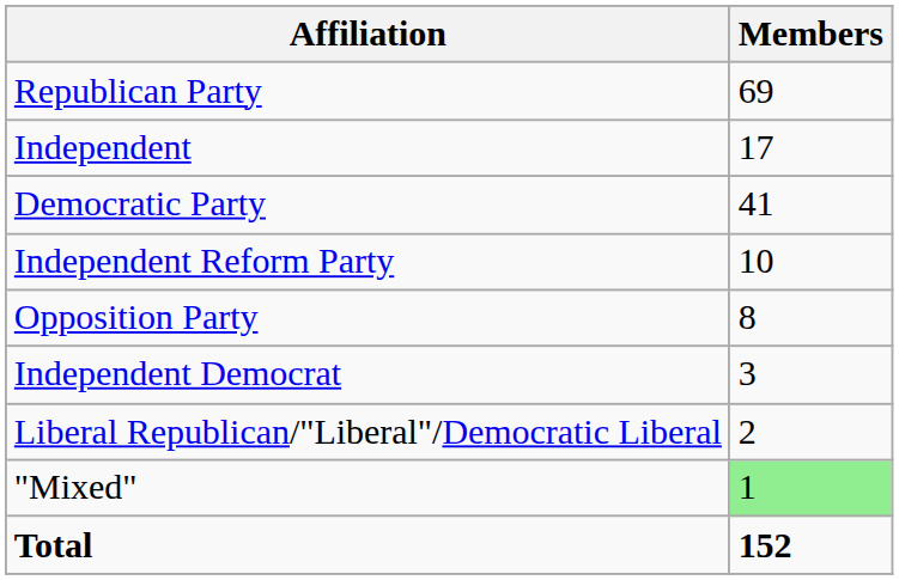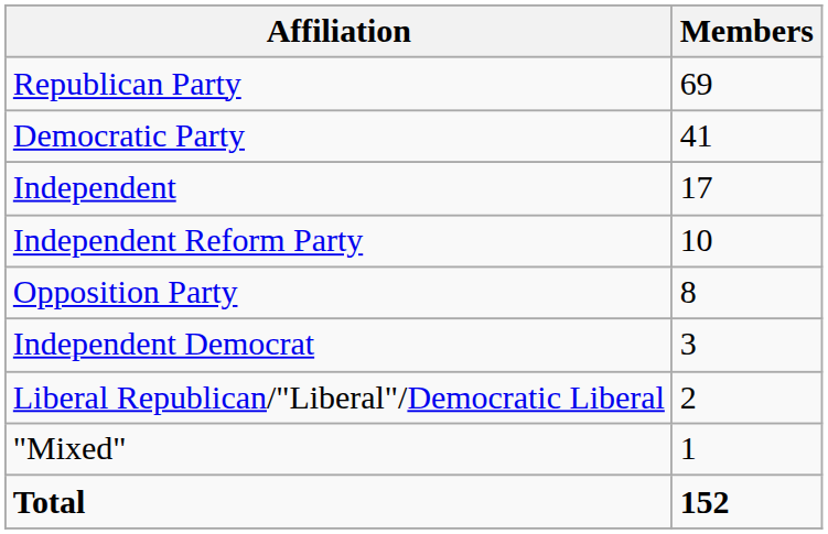 <table class="wikitable">
 <tr>
 <th>Affiliation</th>
 <th>Members</th>
 </tr>
 <tr>
 <td><a href='#'>Republican Party</a></td>
 <td>69</td>
 </tr>
 <tr>
+<td><a href='#'>Democratic Party</a></td>
+<td>41</td>
+</tr>
+<tr>
 <td><a href='#'>Independent</a></td>
 <td>17</td>
-</tr>
-<tr>
-<td><a href='#'>Democratic Party</a></td>
-<td>41</td>
 </tr>
 <tr>
 <td><a href='#'>Independent Reform Party</a></td>
 <td>10</td>
 </tr>
 <tr>
 <td><a href='#'>Opposition Party</a></td>
 <td>8</td>
 </tr>
 <tr>
 <td><a href='#'>Independent Democrat</a></td>
 <td>3</td>
 </tr>
 <tr>
 <td><a href='#'>Liberal Republican</a>/"Liberal"/<a href='#'>Democratic Liberal</a></td>
 <td>2</td>
 </tr>
 <tr>
 <td>"Mixed"</td>
-<td style="background: lightgreen;">1</td>
+<td>1</td>
 </tr>
 <tr>
 <td><strong>Total</strong><br></td>
 <td><strong>152</strong></td>
 </tr>
 </table>
